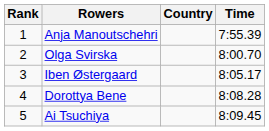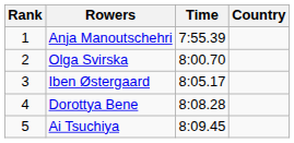 <table class="wikitable" style="text-align:center">
 <tr>
 <th>Rank</th>
 <th>Rowers</th>
+<th>Time</th>
 <th>Country</th>
-<th>Time</th>
 </tr>
 <tr>
 <td>1</td>
 <td align="left"><a href='#'>Anja Manoutschehri</a></td>
+<td>7:55.39</td>
 <td align="left"></td>
-<td>7:55.39</td>
 </tr>
 <tr>
 <td>2</td>
 <td align="left"><a href='#'>Olga Svirska</a></td>
+<td>8:00.70</td>
 <td align="left"></td>
-<td>8:00.70</td>
 </tr>
 <tr>
 <td>3</td>
 <td align="left"><a href='#'>Iben Østergaard</a></td>
+<td>8:05.17</td>
 <td align="left"></td>
-<td>8:05.17</td>
 </tr>
 <tr>
 <td>4</td>
 <td align="left"><a href='#'>Dorottya Bene</a></td>
+<td>8:08.28</td>
 <td align="left"></td>
-<td>8:08.28</td>
 </tr>
 <tr>
 <td>5</td>
 <td align="left"><a href='#'>Ai Tsuchiya</a></td>
+<td>8:09.45</td>
 <td align="left"></td>
-<td>8:09.45</td>
 </tr>
 </table>
